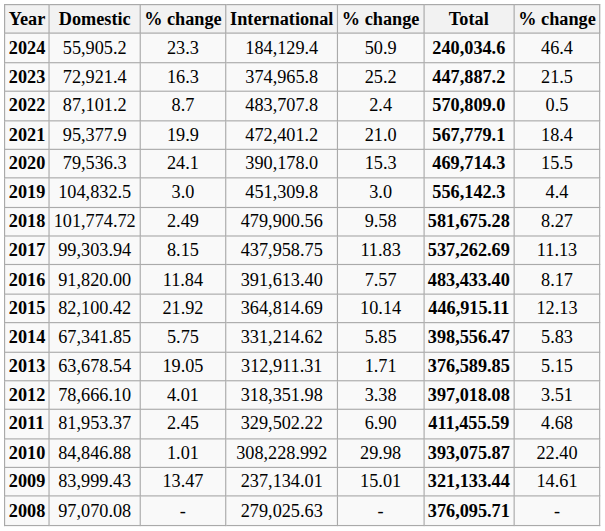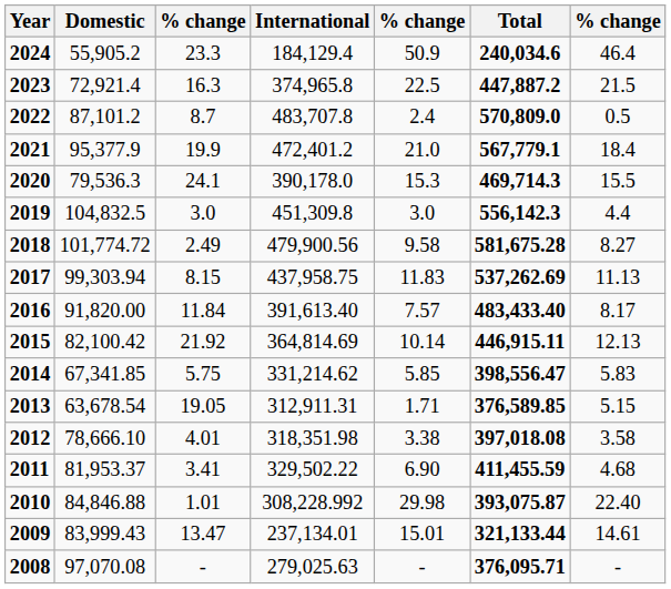 <table class="wikitable sortable toccolours">
 <tr style="background:lightgrey;">
 <th>Year</th>
 <th>Domestic</th>
 <th>% change</th>
 <th>International</th>
 <th>% change</th>
 <th>Total</th>
 <th>% change</th>
 </tr>
 <tr>
 <td><strong>2024</strong></td>
 <td align="center">55,905.2</td>
 <td align="center"> 23.3</td>
 <td align="center">184,129.4</td>
 <td align="center"> 50.9</td>
 <td align="center"><strong>240,034.6</strong></td>
 <td align="center"> 46.4</td>
 </tr>
 <tr>
 <td><strong>2023</strong></td>
 <td align="center">72,921.4</td>
 <td align="center"> 16.3</td>
 <td align="center">374,965.8</td>
-<td align="center"> 25.2</td>
+<td align="center"> 22.5</td>
 <td align="center"><strong>447,887.2</strong></td>
 <td align="center"> 21.5</td>
 </tr>
 <tr>
 <td><strong>2022</strong></td>
 <td align="center">87,101.2</td>
 <td align="center"> 8.7</td>
 <td align="center">483,707.8</td>
 <td align="center"> 2.4</td>
 <td align="center"><strong>570,809.0</strong></td>
 <td align="center"> 0.5</td>
 </tr>
 <tr>
 <td><strong>2021</strong></td>
 <td align="center">95,377.9</td>
 <td align="center"> 19.9</td>
 <td align="center">472,401.2</td>
 <td align="center"> 21.0</td>
 <td align="center"><strong>567,779.1</strong></td>
 <td align="center"> 18.4</td>
 </tr>
 <tr>
 <td><strong>2020</strong></td>
 <td align="center">79,536.3</td>
 <td align="center"> 24.1</td>
 <td align="center">390,178.0</td>
 <td align="center"> 15.3</td>
 <td align="center"><strong>469,714.3</strong></td>
 <td align="center"> 15.5</td>
 </tr>
 <tr>
 <td><strong>2019</strong></td>
 <td align="center">104,832.5</td>
 <td align="center"> 3.0</td>
 <td align="center">451,309.8</td>
 <td align="center"> 3.0</td>
 <td align="center"><strong>556,142.3</strong></td>
 <td align="center"> 4.4</td>
 </tr>
 <tr>
 <td><strong>2018</strong></td>
 <td align="center">101,774.72</td>
 <td align="center"> 2.49</td>
 <td align="center">479,900.56</td>
 <td align="center"> 9.58</td>
 <td align="center"><strong>581,675.28</strong></td>
 <td align="center"> 8.27</td>
 </tr>
 <tr>
 <td><strong>2017</strong></td>
 <td align="center">99,303.94</td>
 <td align="center"> 8.15</td>
 <td align="center">437,958.75</td>
 <td align="center"> 11.83</td>
 <td align="center"><strong>537,262.69</strong></td>
 <td align="center"> 11.13</td>
 </tr>
 <tr>
 <td><strong>2016</strong></td>
 <td align="center">91,820.00</td>
 <td align="center"> 11.84</td>
 <td align="center">391,613.40</td>
 <td align="center"> 7.57</td>
 <td align="center"><strong>483,433.40</strong></td>
 <td align="center"> 8.17</td>
 </tr>
 <tr>
 <td><strong>2015</strong></td>
 <td align="center">82,100.42</td>
 <td align="center"> 21.92</td>
 <td align="center">364,814.69</td>
 <td align="center"> 10.14</td>
 <td align="center"><strong>446,915.11</strong></td>
 <td align="center"> 12.13</td>
 </tr>
 <tr>
 <td><strong>2014</strong></td>
 <td align="center">67,341.85</td>
 <td align="center"> 5.75</td>
 <td align="center">331,214.62</td>
 <td align="center"> 5.85</td>
 <td align="center"><strong>398,556.47</strong></td>
 <td align="center"> 5.83</td>
 </tr>
 <tr>
 <td><strong>2013</strong></td>
 <td align="center">63,678.54</td>
 <td align="center"> 19.05</td>
 <td align="center">312,911.31</td>
 <td align="center"> 1.71</td>
 <td align="center"><strong>376,589.85</strong></td>
 <td align="center"> 5.15</td>
 </tr>
 <tr>
 <td><strong>2012</strong></td>
 <td align="center">78,666.10</td>
 <td align="center"> 4.01</td>
 <td align="center">318,351.98</td>
 <td align="center"> 3.38</td>
 <td align="center"><strong>397,018.08</strong></td>
-<td align="center"> 3.51</td>
+<td align="center"> 3.58</td>
 </tr>
 <tr>
 <td><strong>2011</strong></td>
 <td align="center">81,953.37</td>
-<td align="center"> 2.45</td>
+<td align="center"> 3.41</td>
 <td align="center">329,502.22</td>
 <td align="center"> 6.90</td>
 <td align="center"><strong>411,455.59</strong></td>
 <td align="center"> 4.68</td>
 </tr>
 <tr>
 <td><strong>2010</strong></td>
 <td align="center">84,846.88</td>
 <td align="center"> 1.01</td>
 <td align="center">308,228.992</td>
 <td align="center"> 29.98</td>
 <td align="center"><strong>393,075.87</strong></td>
 <td align="center"> 22.40</td>
 </tr>
 <tr>
 <td><strong>2009</strong></td>
 <td align="center">83,999.43</td>
 <td align="center"> 13.47</td>
 <td align="center">237,134.01</td>
 <td align="center"> 15.01</td>
 <td align="center"><strong>321,133.44</strong></td>
 <td align="center"> 14.61</td>
 </tr>
 <tr>
 <td><strong>2008</strong></td>
 <td align="center">97,070.08</td>
 <td align="center">-</td>
 <td align="center">279,025.63</td>
 <td align="center">-</td>
 <td align="center"><strong>376,095.71</strong></td>
 <td align="center">-</td>
 </tr>
 </table>
